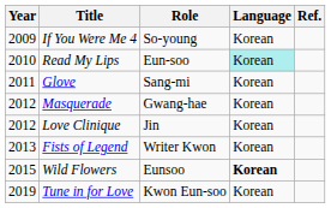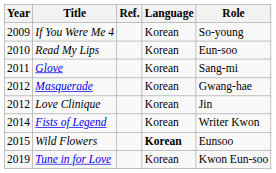 <table class="wikitable">
 <tr>
 <th>Year</th>
 <th>Title</th>
+<th>Ref.</th>
+<th>Language</th>
 <th>Role</th>
-<th>Language</th>
-<th>Ref.</th>
 </tr>
 <tr>
 <td>2009</td>
 <td><em>If You Were Me 4</em></td>
+<td></td>
+<td>Korean</td>
 <td>So-young</td>
-<td>Korean</td>
-<td></td>
 </tr>
 <tr>
 <td>2010</td>
 <td><em>Read My Lips</em></td>
+<td></td>
+<td>Korean</td>
 <td>Eun-soo</td>
-<td style="background: paleturquoise;">Korean</td>
-<td></td>
 </tr>
 <tr>
 <td>2011</td>
 <td><em><a href='#'>Glove</a></em></td>
+<td></td>
+<td>Korean</td>
 <td>Sang-mi</td>
-<td>Korean</td>
-<td></td>
 </tr>
 <tr>
 <td>2012</td>
 <td><em><a href='#'>Masquerade</a></em></td>
+<td></td>
+<td>Korean</td>
 <td>Gwang-hae</td>
-<td>Korean</td>
-<td></td>
 </tr>
 <tr>
 <td>2012</td>
 <td><em>Love Clinique</em></td>
+<td></td>
+<td>Korean</td>
 <td>Jin</td>
-<td>Korean</td>
-<td></td>
 </tr>
 <tr>
-<td>2013</td>
+<td>2014</td>
 <td><em><a href='#'>Fists of Legend</a></em></td>
+<td></td>
+<td>Korean</td>
 <td>Writer Kwon</td>
-<td>Korean</td>
-<td></td>
 </tr>
 <tr>
 <td>2015</td>
 <td><em>Wild Flowers</em></td>
+<td></td>
+<td><strong>Korean</strong></td>
 <td>Eunsoo</td>
-<td><strong>Korean</strong></td>
-<td></td>
 </tr>
 <tr>
 <td>2019</td>
 <td><em><a href='#'>Tune in for Love</a></em></td>
+<td></td>
+<td>Korean</td>
 <td>Kwon Eun-soo</td>
-<td>Korean</td>
-<td></td>
 </tr>
 </table>
